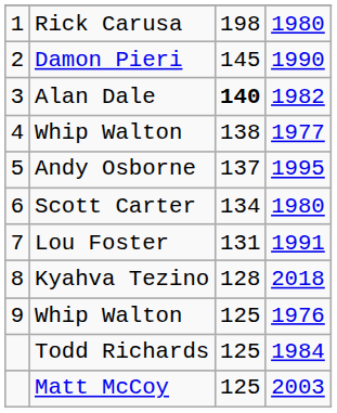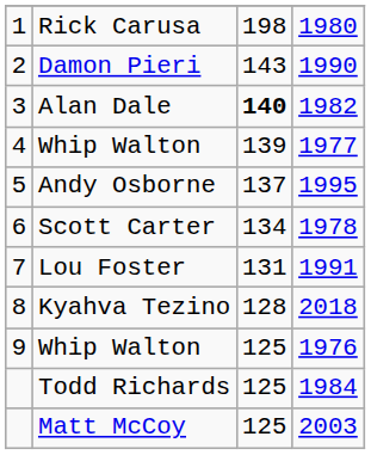 <table class="wikitable">
 <tr>
 </tr>
 <tr>
 <td>1</td>
 <td>Rick Carusa</td>
 <td>198</td>
 <td><a href='#'>1980</a></td>
 </tr>
 <tr>
 <td>2</td>
 <td><a href='#'>Damon Pieri</a></td>
-<td>145</td>
+<td>143</td>
 <td><a href='#'>1990</a></td>
 </tr>
 <tr>
 <td>3</td>
 <td>Alan Dale</td>
 <td><strong>140</strong></td>
 <td><a href='#'>1982</a></td>
 </tr>
 <tr>
 <td>4</td>
 <td>Whip Walton</td>
-<td>138</td>
+<td>139</td>
 <td><a href='#'>1977</a></td>
 </tr>
 <tr>
 <td>5</td>
 <td>Andy Osborne</td>
 <td>137</td>
 <td><a href='#'>1995</a></td>
 </tr>
 <tr>
 <td>6</td>
 <td>Scott Carter</td>
 <td>134</td>
-<td><a href='#'>1980</a></td>
+<td><a href='#'>1978</a></td>
 </tr>
 <tr>
 <td>7</td>
 <td>Lou Foster</td>
 <td>131</td>
 <td><a href='#'>1991</a></td>
 </tr>
 <tr>
 <td>8</td>
 <td>Kyahva Tezino</td>
 <td>128</td>
 <td><a href='#'>2018</a></td>
 </tr>
 <tr>
 <td>9</td>
 <td>Whip Walton</td>
 <td>125</td>
 <td><a href='#'>1976</a></td>
 </tr>
 <tr>
 <td></td>
 <td>Todd Richards</td>
 <td>125</td>
 <td><a href='#'>1984</a></td>
 </tr>
 <tr>
 <td></td>
 <td><a href='#'>Matt McCoy</a></td>
 <td>125</td>
 <td><a href='#'>2003</a></td>
 </tr>
 </table>
